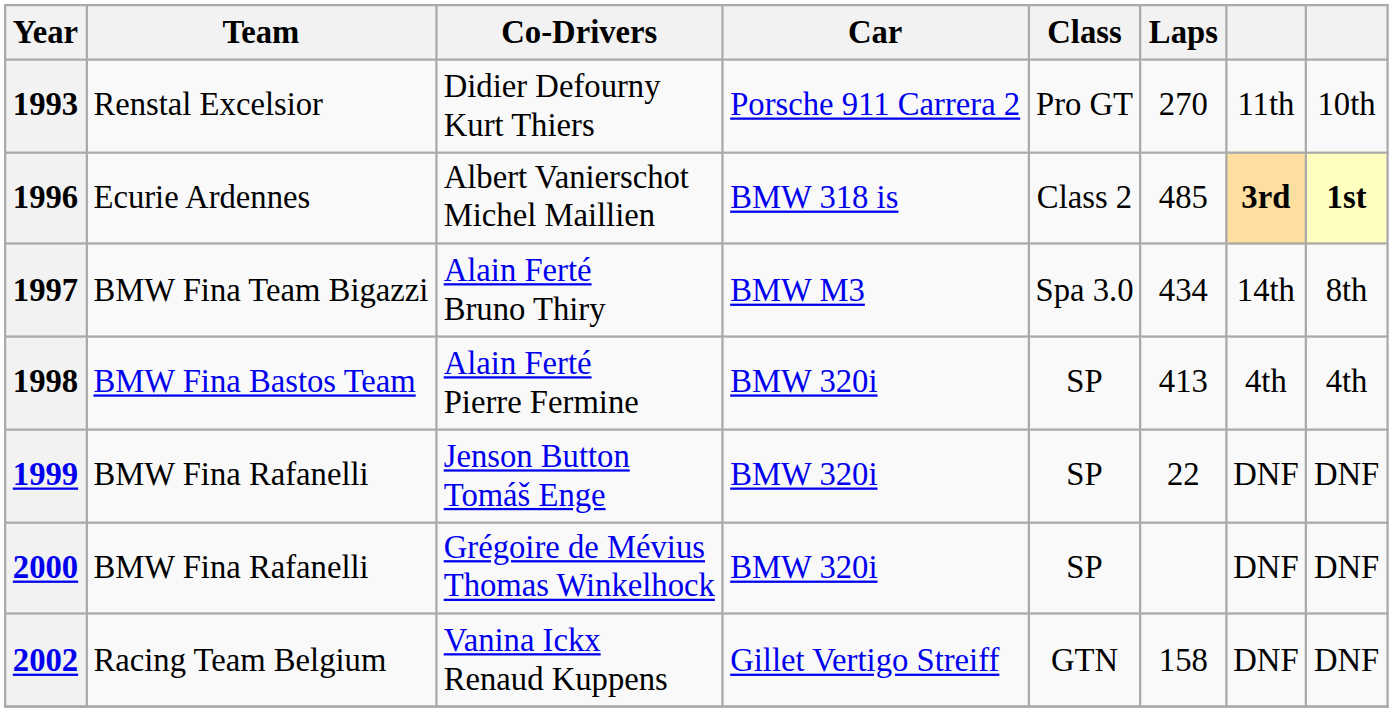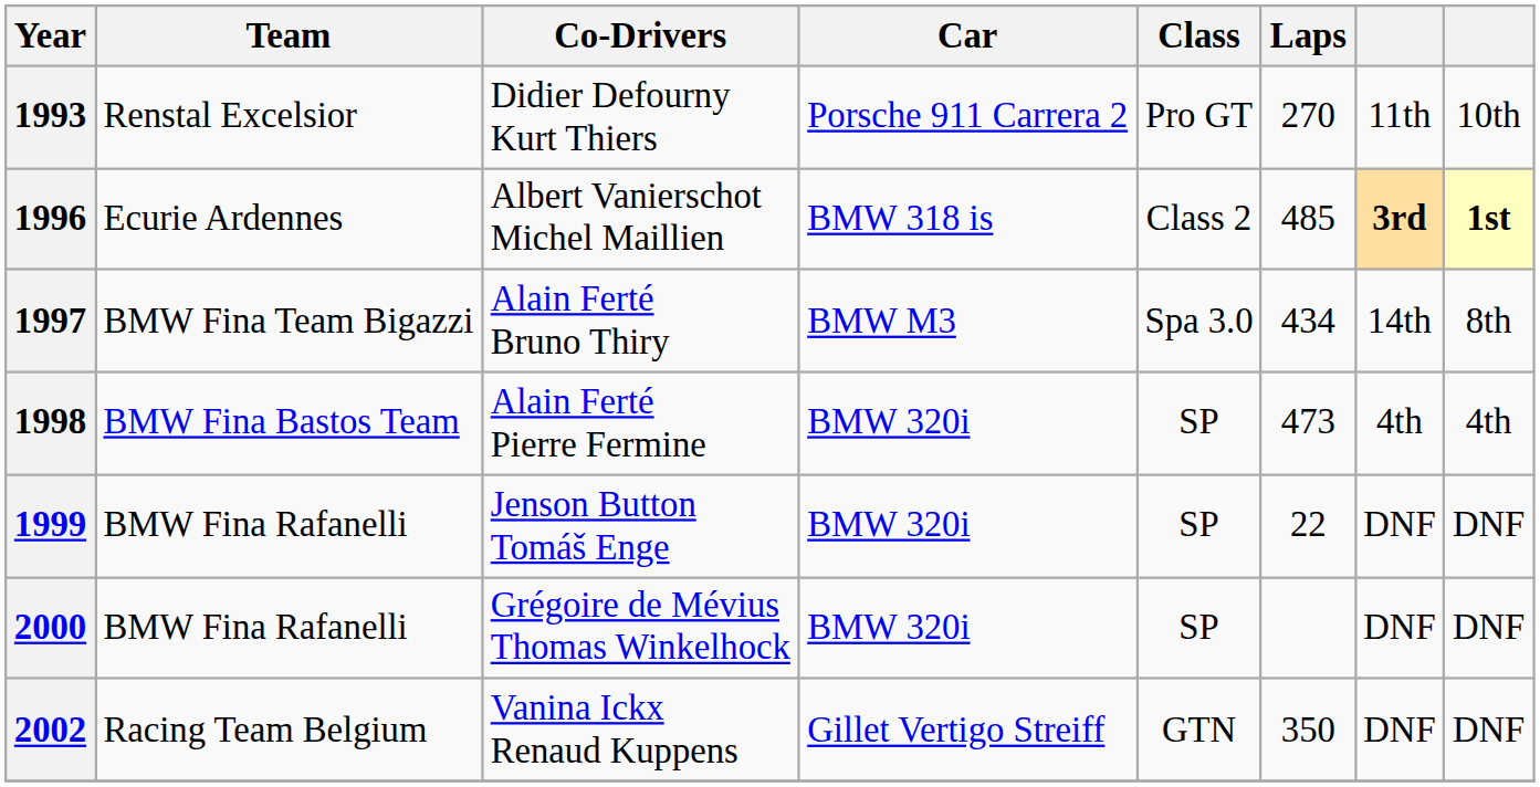 <table class="wikitable" style="text-align:center; font-size:90%">
 <tr>
 <th>Year</th>
 <th>Team</th>
 <th>Co-Drivers</th>
 <th>Car</th>
 <th>Class</th>
 <th>Laps</th>
 <th></th>
 <th></th>
 </tr>
 <tr>
 <th>1993</th>
 <td align="left"> Renstal Excelsior</td>
 <td align="left"> Didier Defourny<br>  Kurt Thiers</td>
 <td align="left"><a href='#'>Porsche 911 Carrera 2</a></td>
 <td>Pro GT</td>
 <td>270</td>
 <td>11th</td>
 <td>10th</td>
 </tr>
 <tr>
 <th>1996</th>
 <td align="left"> Ecurie Ardennes</td>
 <td align="left"> Albert Vanierschot<br>  Michel Maillien</td>
 <td align="left"><a href='#'>BMW 318 is</a></td>
 <td>Class 2</td>
 <td>485</td>
 <th style="background:#FFDF9F;">3rd</th>
 <th style="background:#FFFFBF;">1st</th>
 </tr>
 <tr>
 <th>1997</th>
 <td align="left"> BMW Fina Team Bigazzi</td>
 <td align="left"> <a href='#'>Alain Ferté</a><br>  Bruno Thiry</td>
 <td align="left"><a href='#'>BMW M3</a></td>
 <td>Spa 3.0</td>
 <td>434</td>
 <td>14th</td>
 <td>8th</td>
 </tr>
 <tr>
 <th>1998</th>
 <td align="left"> <a href='#'>BMW Fina Bastos Team</a></td>
 <td align="left"> <a href='#'>Alain Ferté</a><br> Pierre Fermine</td>
 <td align="left"><a href='#'>BMW 320i</a></td>
 <td>SP</td>
-<td>413</td>
+<td>473</td>
 <td>4th</td>
 <td>4th</td>
 </tr>
 <tr>
 <th><a href='#'>1999</a></th>
 <td align="left"> BMW Fina Rafanelli</td>
 <td align="left"> <a href='#'>Jenson Button</a><br> <a href='#'>Tomáš Enge</a></td>
 <td align="left"><a href='#'>BMW 320i</a></td>
 <td>SP</td>
 <td>22</td>
 <td>DNF</td>
 <td>DNF</td>
 </tr>
 <tr>
 <th><a href='#'>2000</a></th>
 <td align="left"> BMW Fina Rafanelli</td>
 <td align="left"> <a href='#'>Grégoire de Mévius</a><br> <a href='#'>Thomas Winkelhock</a></td>
 <td align="left"><a href='#'>BMW 320i</a></td>
 <td>SP</td>
 <td></td>
 <td>DNF</td>
 <td>DNF</td>
 </tr>
 <tr>
 <th><a href='#'>2002</a></th>
 <td align="left"> Racing Team Belgium</td>
 <td align="left"> <a href='#'>Vanina Ickx</a><br> Renaud Kuppens</td>
 <td align="left"><a href='#'>Gillet Vertigo Streiff</a></td>
 <td>GTN</td>
-<td>158</td>
+<td>350</td>
 <td>DNF</td>
 <td>DNF</td>
 </tr>
 <tr>
 </tr>
 </table>
